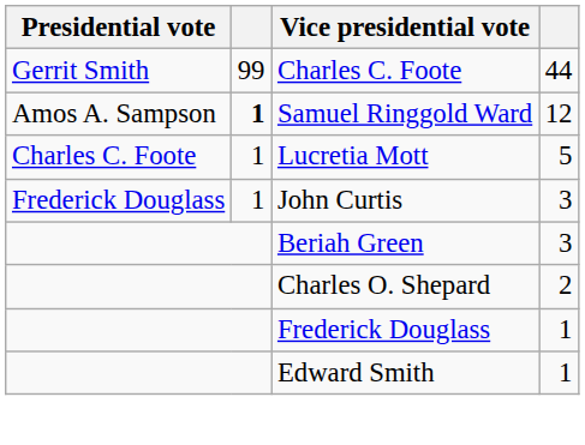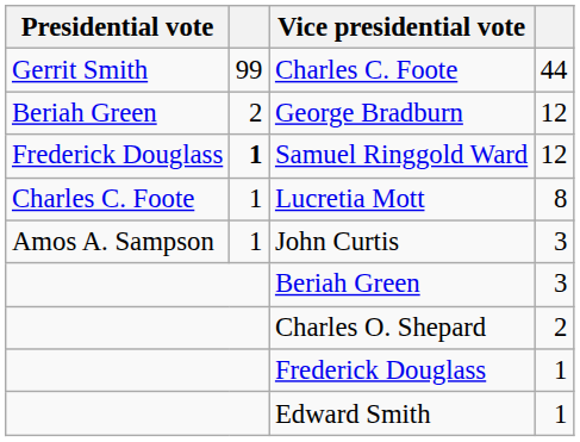 <table class="wikitable" style="text-align:right">
 <tr>
 <th>Presidential vote</th>
 <th></th>
 <th>Vice presidential vote</th>
 <th></th>
 </tr>
 <tr>
 <td align=left><a href='#'>Gerrit Smith</a></td>
 <td>99</td>
 <td align=left><a href='#'>Charles C. Foote</a></td>
 <td>44</td>
 </tr>
 <tr>
-<td align=left>Amos A. Sampson</td>
+<td align=left><a href='#'>Beriah Green</a></td>
+<td>2</td>
+<td align=left><a href='#'>George Bradburn</a></td>
+<td>12</td>
+</tr>
+<tr>
+<td align=left><a href='#'>Frederick Douglass</a></td>
 <td><strong>1</strong></td>
 <td align=left><a href='#'>Samuel Ringgold Ward</a></td>
 <td>12</td>
 </tr>
 <tr>
 <td align=left><a href='#'>Charles C. Foote</a></td>
 <td>1</td>
 <td align=left><a href='#'>Lucretia Mott</a></td>
-<td>5</td>
+<td>8</td>
 </tr>
 <tr>
-<td align=left><a href='#'>Frederick Douglass</a></td>
+<td align=left>Amos A. Sampson</td>
 <td>1</td>
 <td align=left>John Curtis</td>
 <td>3</td>
 </tr>
 <tr>
 <td colspan=2></td>
 <td align=left><a href='#'>Beriah Green</a></td>
 <td>3</td>
 </tr>
 <tr>
 <td colspan=2></td>
 <td align=left>Charles O. Shepard</td>
 <td>2</td>
 </tr>
 <tr>
 <td colspan=2></td>
 <td align=left><a href='#'>Frederick Douglass</a></td>
 <td>1</td>
 </tr>
 <tr>
 <td colspan=2></td>
 <td align=left>Edward Smith</td>
 <td>1</td>
 </tr>
 </table>
